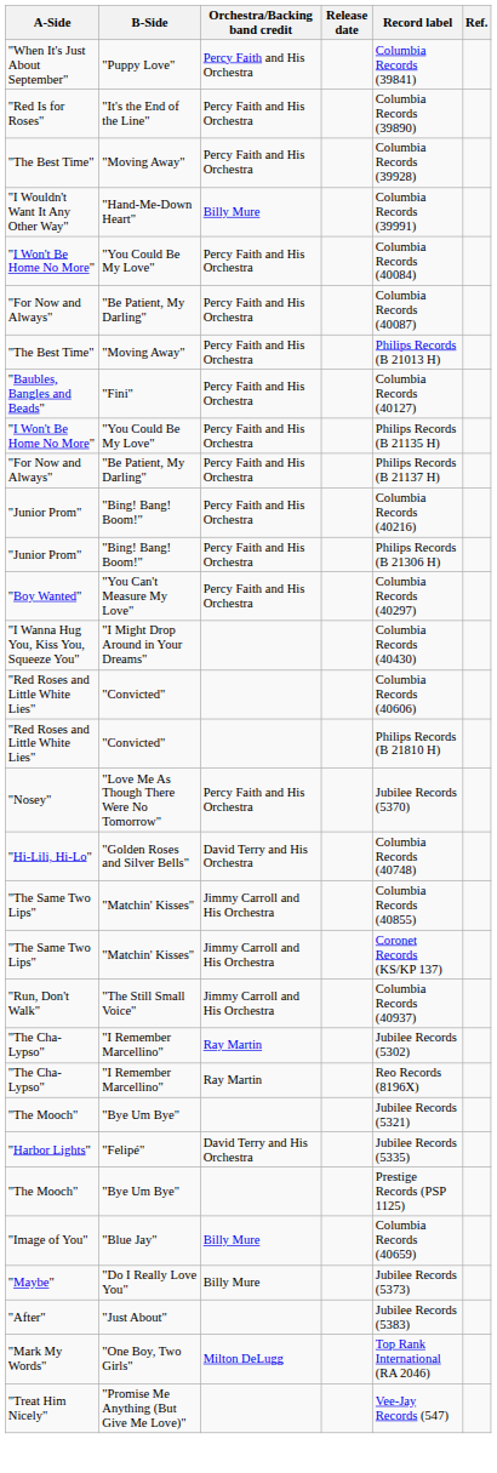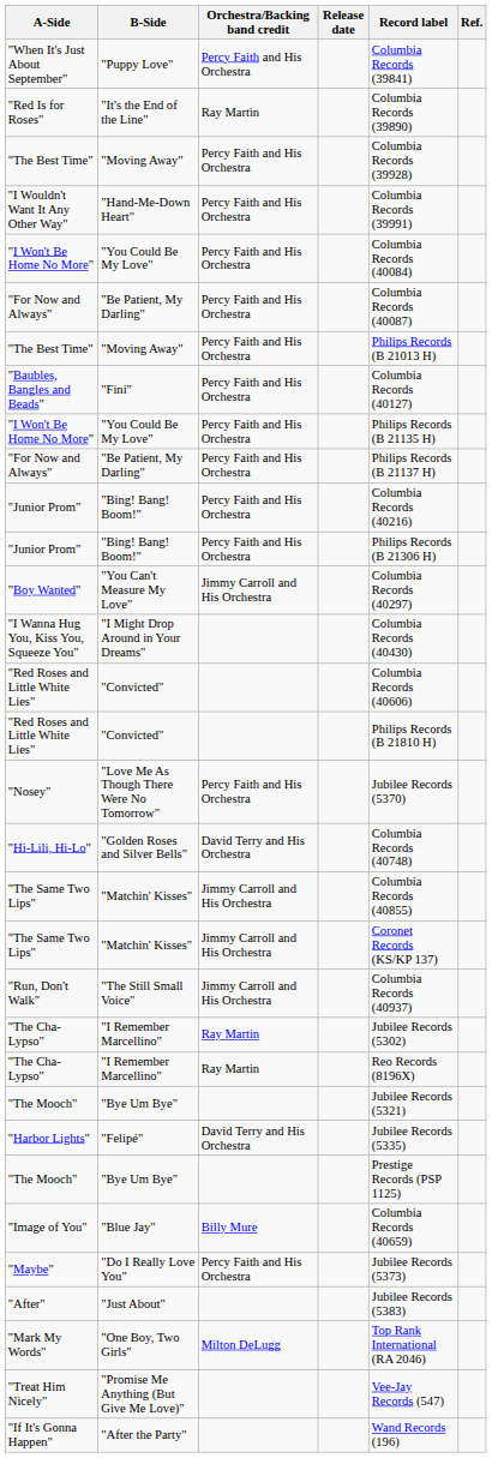 <table class="wikitable">
 <tr>
 <th>A-Side</th>
 <th>B-Side</th>
 <th>Orchestra/Backing band credit</th>
 <th>Release date</th>
 <th>Record label</th>
 <th>Ref.</th>
 </tr>
 <tr>
 <td>"When It's Just About September"</td>
 <td>"Puppy Love"</td>
 <td><a href='#'>Percy Faith</a> and His Orchestra</td>
 <td></td>
 <td><a href='#'>Columbia Records</a> (39841)</td>
 <td></td>
 </tr>
 <tr>
 <td>"Red Is for Roses"</td>
 <td>"It's the End of the Line"</td>
-<td>Percy Faith and His Orchestra</td>
+<td>Ray Martin</td>
 <td></td>
 <td>Columbia Records (39890)</td>
 <td></td>
 </tr>
 <tr>
 <td>"The Best Time"</td>
 <td>"Moving Away"</td>
 <td>Percy Faith and His Orchestra</td>
 <td></td>
 <td>Columbia Records (39928)</td>
 <td></td>
 </tr>
 <tr>
 <td>"I Wouldn't Want It Any Other Way"</td>
 <td>"Hand-Me-Down Heart"</td>
-<td><a href='#'>Billy Mure</a></td>
+<td>Percy Faith and His Orchestra</td>
 <td></td>
 <td>Columbia Records (39991)</td>
 <td></td>
 </tr>
 <tr>
 <td>"<a href='#'>I Won't Be Home No More</a>"</td>
 <td>"You Could Be My Love"</td>
 <td>Percy Faith and His Orchestra</td>
 <td></td>
 <td>Columbia Records (40084)</td>
 <td></td>
 </tr>
 <tr>
 <td>"For Now and Always"</td>
 <td>"Be Patient, My Darling"</td>
 <td>Percy Faith and His Orchestra</td>
 <td></td>
 <td>Columbia Records (40087)</td>
 <td></td>
 </tr>
 <tr>
 <td>"The Best Time"</td>
 <td>"Moving Away"</td>
 <td>Percy Faith and His Orchestra</td>
 <td></td>
 <td><a href='#'>Philips Records</a> (B 21013 H)</td>
 <td></td>
 </tr>
 <tr>
 <td>"<a href='#'>Baubles, Bangles and Beads</a>"</td>
 <td>"Fini"</td>
 <td>Percy Faith and His Orchestra</td>
 <td></td>
 <td>Columbia Records (40127)</td>
 <td></td>
 </tr>
 <tr>
 <td>"<a href='#'>I Won't Be Home No More</a>"</td>
 <td>"You Could Be My Love"</td>
 <td>Percy Faith and His Orchestra</td>
 <td></td>
 <td>Philips Records (B 21135 H)</td>
 <td></td>
 </tr>
 <tr>
 <td>"For Now and Always"</td>
 <td>"Be Patient, My Darling"</td>
 <td>Percy Faith and His Orchestra</td>
 <td></td>
 <td>Philips Records (B 21137 H)</td>
 <td></td>
 </tr>
 <tr>
 <td>"Junior Prom"</td>
 <td>"Bing! Bang! Boom!"</td>
 <td>Percy Faith and His Orchestra</td>
 <td></td>
 <td>Columbia Records (40216)</td>
 <td></td>
 </tr>
 <tr>
 <td>"Junior Prom"</td>
 <td>"Bing! Bang! Boom!"</td>
 <td>Percy Faith and His Orchestra</td>
 <td></td>
 <td>Philips Records (B 21306 H)</td>
 <td></td>
 </tr>
 <tr>
 <td>"<a href='#'>Boy Wanted</a>"</td>
 <td>"You Can't Measure My Love"</td>
-<td>Percy Faith and His Orchestra</td>
+<td>Jimmy Carroll and His Orchestra</td>
 <td></td>
 <td>Columbia Records (40297)</td>
 <td></td>
 </tr>
 <tr>
 <td>"I Wanna Hug You, Kiss You, Squeeze You"</td>
 <td>"I Might Drop Around in Your Dreams"</td>
 <td></td>
 <td></td>
 <td>Columbia Records (40430)</td>
 <td></td>
 </tr>
 <tr>
 <td>"Red Roses and Little White Lies"</td>
 <td>"Convicted"</td>
 <td></td>
 <td></td>
 <td>Columbia Records (40606)</td>
 <td></td>
 </tr>
 <tr>
 <td>"Red Roses and Little White Lies"</td>
 <td>"Convicted"</td>
 <td></td>
 <td></td>
 <td>Philips Records (B 21810 H)</td>
 <td></td>
 </tr>
 <tr>
 <td>"Nosey"</td>
 <td>"Love Me As Though There Were No Tomorrow"</td>
 <td>Percy Faith and His Orchestra</td>
 <td></td>
 <td>Jubilee Records (5370)</td>
 <td></td>
 </tr>
 <tr>
 <td>"<a href='#'>Hi-Lili, Hi-Lo</a>"</td>
 <td>"Golden Roses and Silver Bells"</td>
 <td>David Terry and His Orchestra</td>
 <td></td>
 <td>Columbia Records (40748)</td>
 <td></td>
 </tr>
 <tr>
 <td>"The Same Two Lips"</td>
 <td>"Matchin' Kisses"</td>
 <td>Jimmy Carroll and His Orchestra</td>
 <td></td>
 <td>Columbia Records (40855)</td>
 <td></td>
 </tr>
 <tr>
 <td>"The Same Two Lips"</td>
 <td>"Matchin' Kisses"</td>
 <td>Jimmy Carroll and His Orchestra</td>
 <td></td>
 <td><a href='#'>Coronet Records</a> (KS/KP 137)</td>
 <td></td>
 </tr>
 <tr>
 <td>"Run, Don't Walk"</td>
 <td>"The Still Small Voice"</td>
 <td>Jimmy Carroll and His Orchestra</td>
 <td></td>
 <td>Columbia Records (40937)</td>
 <td></td>
 </tr>
 <tr>
 <td>"The Cha-Lypso"</td>
 <td>"I Remember Marcellino"</td>
 <td><a href='#'>Ray Martin</a></td>
 <td></td>
 <td>Jubilee Records (5302)</td>
 <td></td>
 </tr>
 <tr>
 <td>"The Cha-Lypso"</td>
 <td>"I Remember Marcellino"</td>
 <td>Ray Martin</td>
 <td></td>
 <td>Reo Records (8196X)</td>
 <td></td>
 </tr>
 <tr>
 <td>"The Mooch"</td>
 <td>"Bye Um Bye"</td>
 <td></td>
 <td></td>
 <td>Jubilee Records (5321)</td>
 <td></td>
 </tr>
 <tr>
 <td>"<a href='#'>Harbor Lights</a>"</td>
 <td>"Felipé"</td>
 <td>David Terry and His Orchestra</td>
 <td></td>
 <td>Jubilee Records (5335)</td>
 <td></td>
 </tr>
 <tr>
 <td>"The Mooch"</td>
 <td>"Bye Um Bye"</td>
 <td></td>
 <td></td>
 <td>Prestige Records (PSP 1125)</td>
 <td></td>
 </tr>
 <tr>
 <td>"Image of You"</td>
 <td>"Blue Jay"</td>
 <td><a href='#'>Billy Mure</a></td>
 <td></td>
 <td>Columbia Records (40659)</td>
 <td></td>
 </tr>
 <tr>
 <td>"<a href='#'>Maybe</a>"</td>
 <td>"Do I Really Love You"</td>
-<td>Billy Mure</td>
+<td>Percy Faith and His Orchestra</td>
 <td></td>
 <td>Jubilee Records (5373)</td>
 <td></td>
 </tr>
 <tr>
 <td>"After"</td>
 <td>"Just About"</td>
 <td></td>
 <td></td>
 <td>Jubilee Records (5383)</td>
 <td></td>
 </tr>
 <tr>
 <td>"Mark My Words"</td>
 <td>"One Boy, Two Girls"</td>
 <td><a href='#'>Milton DeLugg</a></td>
 <td></td>
 <td><a href='#'>Top Rank International</a> (RA 2046)</td>
 <td></td>
 </tr>
 <tr>
 <td>"Treat Him Nicely"</td>
 <td>"Promise Me Anything (But Give Me Love)"</td>
 <td></td>
 <td></td>
 <td><a href='#'>Vee-Jay Records</a> (547)</td>
 <td></td>
 </tr>
+<tr>
+<td>"If It's Gonna Happen"</td>
+<td>"After the Party"</td>
+<td></td>
+<td></td>
+<td><a href='#'>Wand Records</a> (196)</td>
+<td></td>
+</tr>
 </table>
